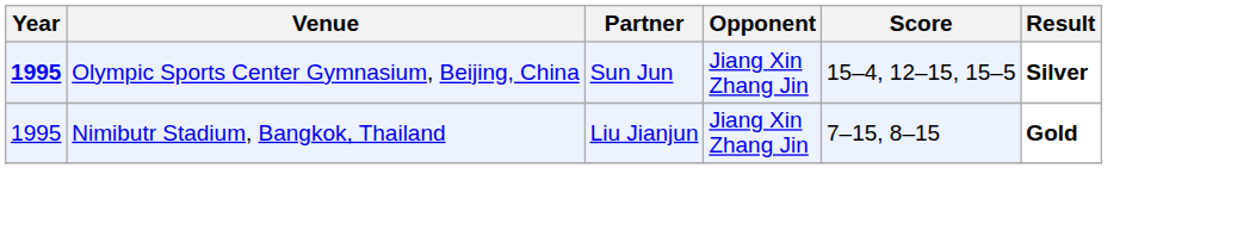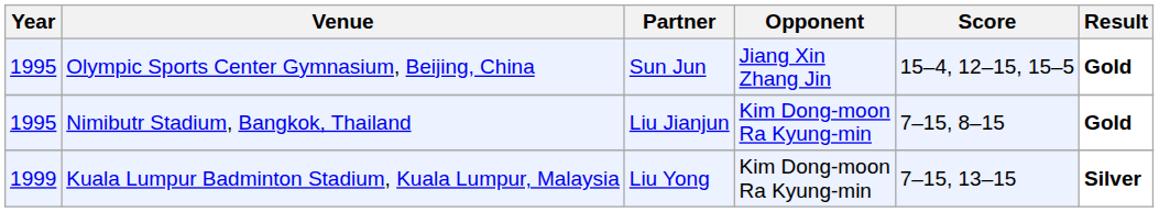 <table class="sortable wikitable" style="font-size: 90%;">
 <tr>
 <th>Year</th>
 <th>Venue</th>
 <th>Partner</th>
 <th>Opponent</th>
 <th>Score</th>
 <th>Result</th>
 </tr>
 <tr style="background:#ECF2FF">
-<td align="center"><strong><a href='#'>1995</a></strong></td>
+<td align="center"><a href='#'>1995</a></td>
 <td align="left"><a href='#'>Olympic Sports Center Gymnasium</a>, <a href='#'>Beijing, China</a></td>
 <td align="left"> <a href='#'>Sun Jun</a></td>
 <td align="left"> <a href='#'>Jiang Xin</a> <br>  <a href='#'>Zhang Jin</a></td>
 <td align="left">15–4, 12–15, 15–5</td>
-<td style="text-align:left; background:white"> <strong>Silver</strong></td>
+<td style="text-align:left; background:white"> <strong>Gold</strong></td>
 </tr>
 <tr>
 </tr>
 <tr style="background:#ECF2FF">
 <td align="center"><a href='#'>1995</a></td>
 <td align="left"><a href='#'>Nimibutr Stadium</a>, <a href='#'>Bangkok, Thailand</a></td>
 <td align="left"> <a href='#'>Liu Jianjun</a></td>
-<td align="left"> <a href='#'>Jiang Xin</a> <br>  <a href='#'>Zhang Jin</a></td>
+<td align="left"> <a href='#'>Kim Dong-moon</a> <br>  <a href='#'>Ra Kyung-min</a></td>
 <td align="left">7–15, 8–15</td>
 <td style="text-align:left; background:white"> <strong>Gold</strong></td>
 </tr>
 <tr>
 </tr>
+<tr style="background:#ECF2FF">
+<td align="center"><a href='#'>1999</a></td>
+<td align="left"><a href='#'>Kuala Lumpur Badminton Stadium</a>, <a href='#'>Kuala Lumpur, Malaysia</a></td>
+<td align="left"> <a href='#'>Liu Yong</a></td>
+<td align="left"> Kim Dong-moon <br>  Ra Kyung-min</td>
+<td align="left">7–15, 13–15</td>
+<td style="text-align:left; background:white"> <strong>Silver</strong></td>
+</tr>
 </table>
